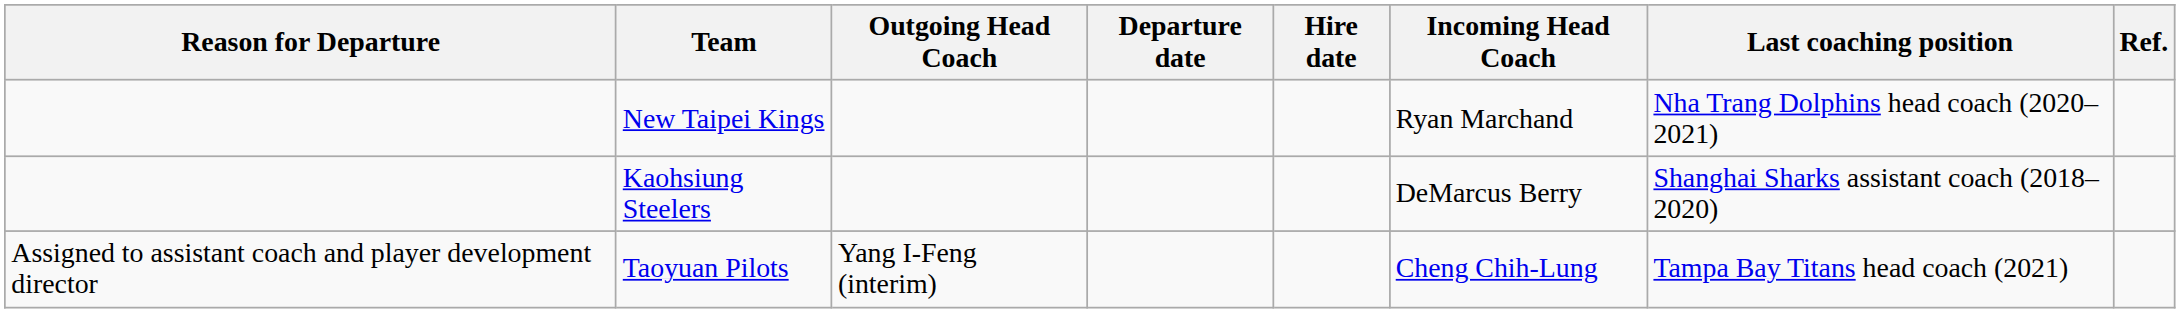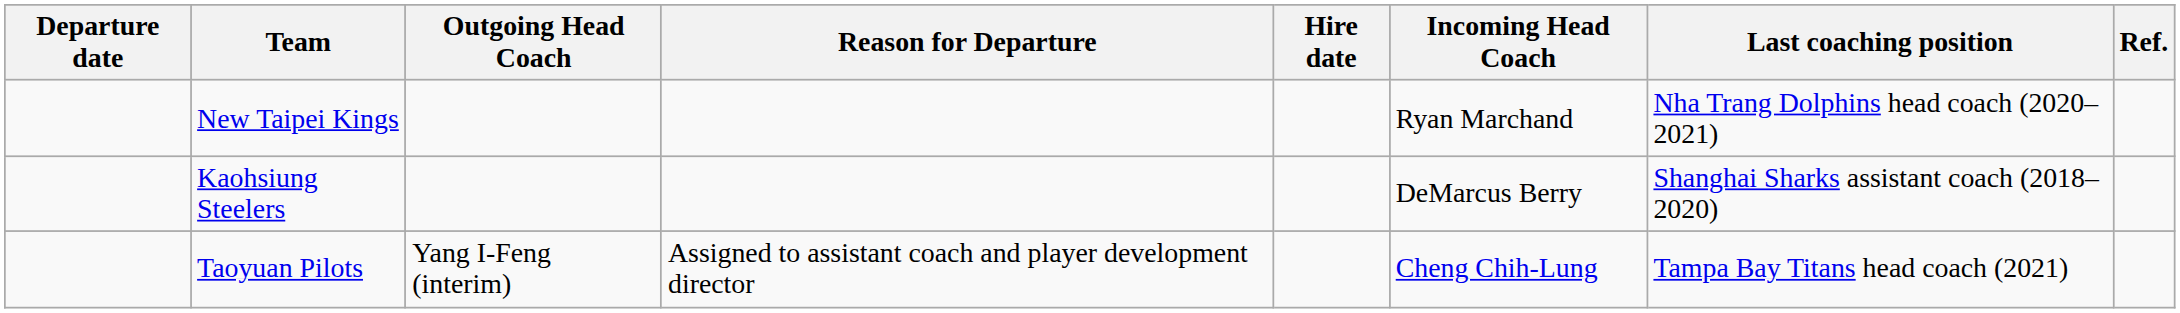 <table class="wikitable sortable">
 <tr>
-<th>Reason for Departure</th>
+<th>Departure date</th>
 <th>Team</th>
 <th>Outgoing Head Coach</th>
-<th>Departure date</th>
+<th>Reason for Departure</th>
 <th>Hire date</th>
 <th>Incoming Head Coach</th>
 <th class="unsortable">Last coaching position</th>
 <th class="unsortable">Ref.</th>
 </tr>
 <tr>
 <td></td>
 <td><a href='#'>New Taipei Kings</a></td>
 <td></td>
 <td></td>
 <td></td>
 <td>Ryan Marchand</td>
 <td><a href='#'>Nha Trang Dolphins</a> head coach (2020–2021)</td>
 <td align="center"></td>
 </tr>
 <tr>
 <td></td>
 <td><a href='#'>Kaohsiung Steelers</a></td>
 <td></td>
 <td></td>
 <td></td>
 <td>DeMarcus Berry</td>
 <td><a href='#'>Shanghai Sharks</a> assistant coach (2018–2020)</td>
 <td align="center"></td>
 </tr>
 <tr>
-<td>Assigned to assistant coach and player development director</td>
+<td align=center></td>
 <td><a href='#'>Taoyuan Pilots</a></td>
 <td>Yang I-Feng (interim)</td>
-<td align=center></td>
+<td>Assigned to assistant coach and player development director</td>
 <td></td>
 <td><a href='#'>Cheng Chih-Lung</a></td>
 <td><a href='#'>Tampa Bay Titans</a> head coach (2021)</td>
 <td align="center"></td>
 </tr>
 </table>
